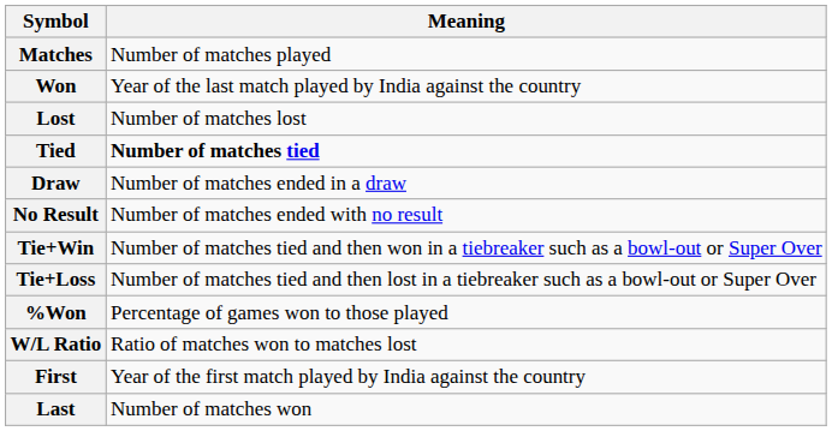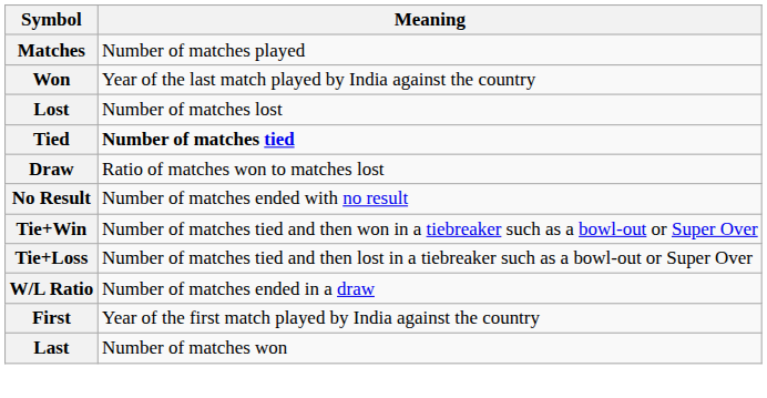 <table class="wikitable">
 <tr>
 <th>Symbol</th>
 <th>Meaning</th>
 </tr>
 <tr>
 <th scope="row">Matches</th>
 <td>Number of matches played</td>
 </tr>
 <tr>
 <th scope="row">Won</th>
 <td>Year of the last match played by India against the country</td>
 </tr>
 <tr>
 <th scope="row">Lost</th>
 <td>Number of matches lost</td>
 </tr>
 <tr>
 <th scope="row">Tied</th>
 <td><strong>Number of matches <a href='#'>tied</a></strong></td>
 </tr>
 <tr>
 <th scope="row">Draw</th>
-<td>Number of matches ended in a <a href='#'>draw</a></td>
+<td>Ratio of matches won to matches lost</td>
 </tr>
 <tr>
 <th scope="row">No Result</th>
 <td>Number of matches ended with <a href='#'>no result</a></td>
 </tr>
 <tr>
 <th scope="row">Tie+Win</th>
 <td>Number of matches tied and then won in a <a href='#'>tiebreaker</a> such as a <a href='#'>bowl-out</a> or <a href='#'>Super Over</a></td>
 </tr>
 <tr>
 <th scope="row">Tie+Loss</th>
 <td>Number of matches tied and then lost in a tiebreaker such as a bowl-out or Super Over</td>
 </tr>
 <tr>
-<th scope="row">%Won</th>
-<td>Percentage of games won to those played</td>
-</tr>
-<tr>
 <th scope="row">W/L Ratio</th>
-<td>Ratio of matches won to matches lost</td>
+<td>Number of matches ended in a <a href='#'>draw</a></td>
 </tr>
 <tr>
 <th scope="row">First</th>
 <td>Year of the first match played by India against the country</td>
 </tr>
 <tr>
 <th scope="row">Last</th>
 <td>Number of matches won</td>
 </tr>
 </table>
